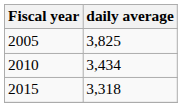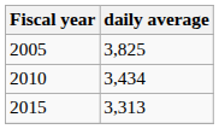 <table class="wikitable">
 <tr>
 <th>Fiscal year</th>
 <th>daily average</th>
 </tr>
 <tr>
 <td>2005</td>
 <td>3,825</td>
 </tr>
 <tr>
 <td>2010</td>
 <td>3,434</td>
 </tr>
 <tr>
 <td>2015</td>
-<td>3,318</td>
+<td>3,313</td>
 </tr>
 <tr>
 </tr>
 </table>
